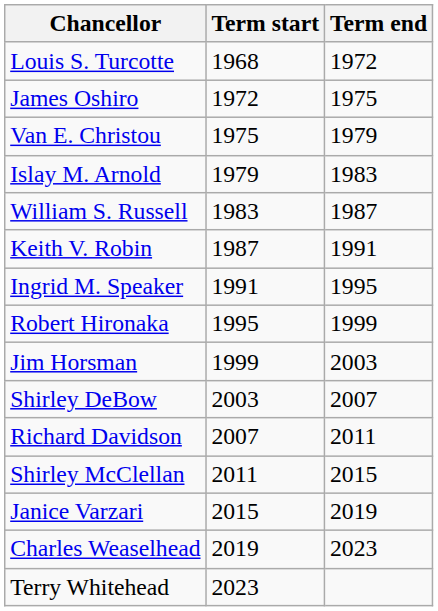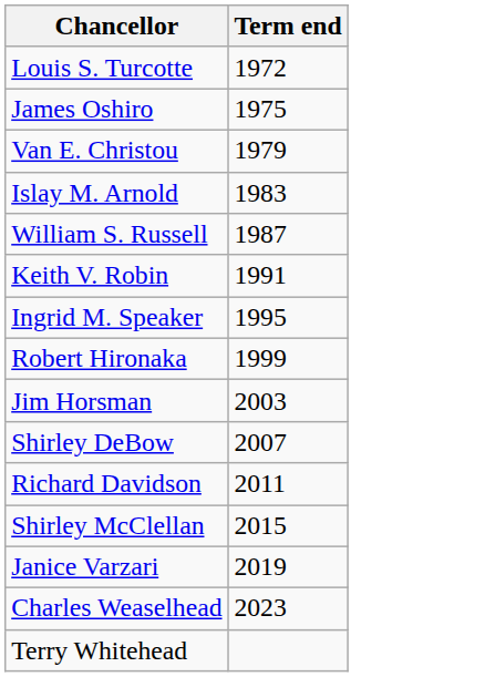 <table class="wikitable">
 <tr>
 <th>Chancellor</th>
-<th>Term start</th>
 <th>Term end</th>
 </tr>
 <tr>
 <td><a href='#'>Louis S. Turcotte</a></td>
-<td>1968</td>
 <td>1972</td>
 </tr>
 <tr>
 <td><a href='#'>James Oshiro</a></td>
-<td>1972</td>
 <td>1975</td>
 </tr>
 <tr>
 <td><a href='#'>Van E. Christou</a></td>
-<td>1975</td>
 <td>1979</td>
 </tr>
 <tr>
 <td><a href='#'>Islay M. Arnold</a></td>
-<td>1979</td>
 <td>1983</td>
 </tr>
 <tr>
 <td><a href='#'>William S. Russell</a></td>
-<td>1983</td>
 <td>1987</td>
 </tr>
 <tr>
 <td><a href='#'>Keith V. Robin</a></td>
-<td>1987</td>
 <td>1991</td>
 </tr>
 <tr>
 <td><a href='#'>Ingrid M. Speaker</a></td>
-<td>1991</td>
 <td>1995</td>
 </tr>
 <tr>
 <td><a href='#'>Robert Hironaka</a></td>
-<td>1995</td>
 <td>1999</td>
 </tr>
 <tr>
 <td><a href='#'>Jim Horsman</a></td>
-<td>1999</td>
 <td>2003</td>
 </tr>
 <tr>
 <td><a href='#'>Shirley DeBow</a></td>
-<td>2003</td>
 <td>2007</td>
 </tr>
 <tr>
 <td><a href='#'>Richard Davidson</a></td>
-<td>2007</td>
 <td>2011</td>
 </tr>
 <tr>
 <td><a href='#'>Shirley McClellan</a></td>
-<td>2011</td>
 <td>2015</td>
 </tr>
 <tr>
 <td><a href='#'>Janice Varzari</a></td>
-<td>2015</td>
 <td>2019</td>
 </tr>
 <tr>
 <td><a href='#'>Charles Weaselhead</a></td>
-<td>2019</td>
 <td>2023</td>
 </tr>
 <tr>
 <td>Terry Whitehead</td>
-<td>2023</td>
 <td></td>
 </tr>
 </table>
